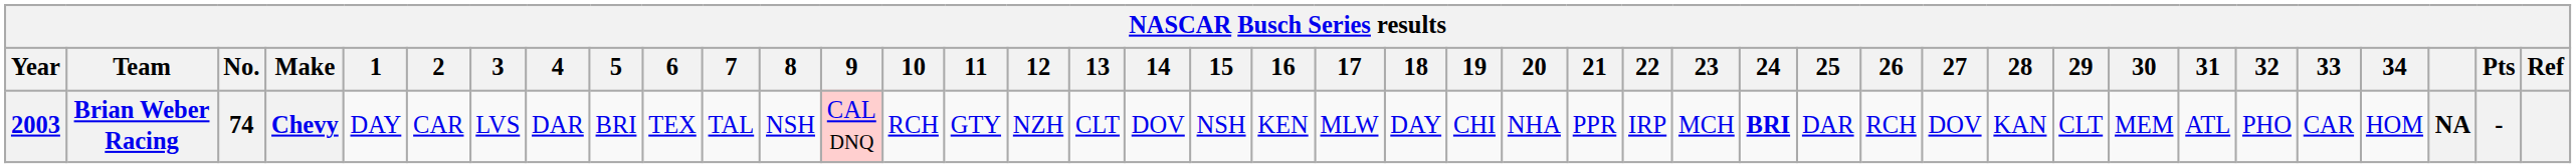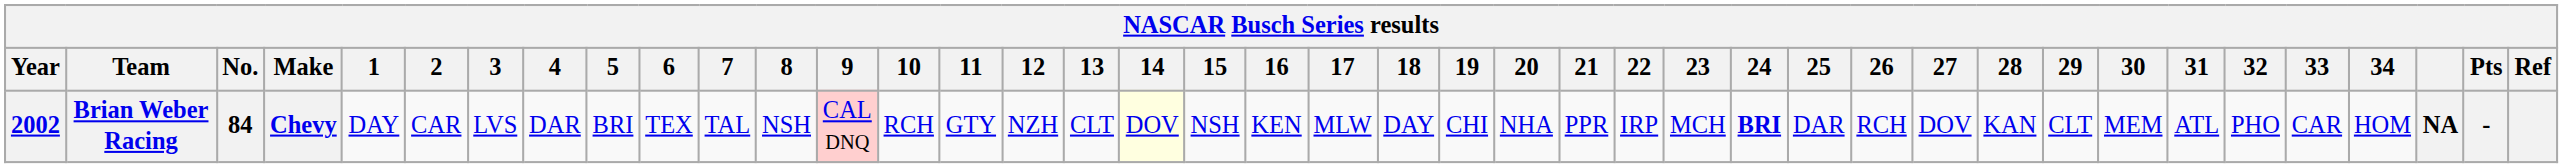 <table class="wikitable" style="text-align:center; font-size:75%">
 <tr>
 <th colspan=42><a href='#'>NASCAR</a> <a href='#'>Busch Series</a> results</th>
 </tr>
 <tr>
 <th>Year</th>
 <th>Team</th>
 <th>No.</th>
 <th>Make</th>
 <th>1</th>
 <th>2</th>
 <th>3</th>
 <th>4</th>
 <th>5</th>
 <th>6</th>
 <th>7</th>
 <th>8</th>
 <th>9</th>
 <th>10</th>
 <th>11</th>
 <th>12</th>
 <th>13</th>
 <th>14</th>
 <th>15</th>
 <th>16</th>
 <th>17</th>
 <th>18</th>
 <th>19</th>
 <th>20</th>
 <th>21</th>
 <th>22</th>
 <th>23</th>
 <th>24</th>
 <th>25</th>
 <th>26</th>
 <th>27</th>
 <th>28</th>
 <th>29</th>
 <th>30</th>
 <th>31</th>
 <th>32</th>
 <th>33</th>
 <th>34</th>
 <th></th>
 <th>Pts</th>
 <th>Ref</th>
 </tr>
 <tr>
-<th><a href='#'>2003</a></th>
+<th><a href='#'>2002</a></th>
 <th><a href='#'>Brian Weber Racing</a></th>
-<th>74</th>
+<th>84</th>
 <th><a href='#'>Chevy</a></th>
 <td><a href='#'>DAY</a></td>
 <td><a href='#'>CAR</a></td>
 <td><a href='#'>LVS</a></td>
 <td><a href='#'>DAR</a></td>
 <td><a href='#'>BRI</a></td>
 <td><a href='#'>TEX</a></td>
 <td><a href='#'>TAL</a></td>
 <td><a href='#'>NSH</a></td>
 <td style="background:#FFCFCF;"><a href='#'>CAL</a><br><small>DNQ</small></td>
 <td><a href='#'>RCH</a></td>
 <td><a href='#'>GTY</a></td>
 <td><a href='#'>NZH</a></td>
 <td><a href='#'>CLT</a></td>
-<td><a href='#'>DOV</a></td>
+<td style="background: lightyellow;"><a href='#'>DOV</a></td>
 <td><a href='#'>NSH</a></td>
 <td><a href='#'>KEN</a></td>
 <td><a href='#'>MLW</a></td>
 <td><a href='#'>DAY</a></td>
 <td><a href='#'>CHI</a></td>
 <td><a href='#'>NHA</a></td>
 <td><a href='#'>PPR</a></td>
 <td><a href='#'>IRP</a></td>
 <td><a href='#'>MCH</a></td>
 <td><strong><a href='#'>BRI</a></strong></td>
 <td><a href='#'>DAR</a></td>
 <td><a href='#'>RCH</a></td>
 <td><a href='#'>DOV</a></td>
 <td><a href='#'>KAN</a></td>
 <td><a href='#'>CLT</a></td>
 <td><a href='#'>MEM</a></td>
 <td><a href='#'>ATL</a></td>
 <td><a href='#'>PHO</a></td>
 <td><a href='#'>CAR</a></td>
 <td><a href='#'>HOM</a></td>
 <th>NA</th>
 <th>-</th>
 <th></th>
 </tr>
 </table>
